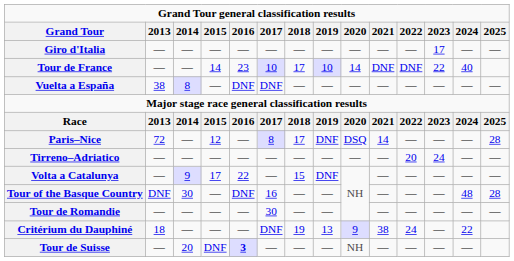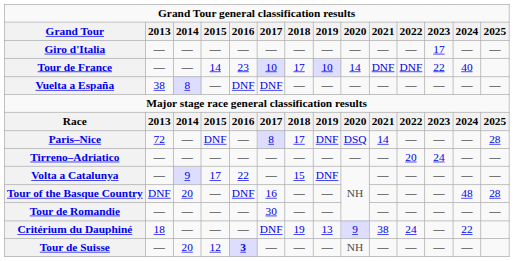 <table class="wikitable plainrowheaders">
 <tr>
 <td colspan="14" align="center"><strong>Grand Tour general classification results</strong></td>
 </tr>
 <tr>
 <th scope="col"><a href='#'>Grand Tour</a></th>
 <th scope="col">2013</th>
 <th scope="col">2014</th>
 <th scope="col">2015</th>
 <th scope="col">2016</th>
 <th scope="col">2017</th>
 <th scope="col">2018</th>
 <th scope="col">2019</th>
 <th scope="col">2020</th>
 <th scope="col">2021</th>
 <th scope="col">2022</th>
 <th scope="col">2023</th>
 <th scope="col">2024</th>
 <th scope="col">2025</th>
 </tr>
 <tr style="text-align:center;">
 <th scope="row"> <a href='#'>Giro d'Italia</a></th>
 <td>—</td>
 <td>—</td>
 <td>—</td>
 <td>—</td>
 <td>—</td>
 <td>—</td>
 <td>—</td>
 <td>—</td>
 <td>—</td>
 <td>—</td>
 <td><a href='#'>17</a></td>
 <td>—</td>
 <td>—</td>
 </tr>
 <tr style="text-align:center;">
 <th scope="row"> <a href='#'>Tour de France</a></th>
 <td>—</td>
 <td>—</td>
 <td><a href='#'>14</a></td>
 <td><a href='#'>23</a></td>
 <td style="background:#ddf;"><a href='#'>10</a></td>
 <td><a href='#'>17</a></td>
 <td style="background:#ddf;"><a href='#'>10</a></td>
 <td><a href='#'>14</a></td>
 <td><a href='#'>DNF</a></td>
 <td><a href='#'>DNF</a></td>
 <td><a href='#'>22</a></td>
 <td><a href='#'>40</a></td>
 <td></td>
 </tr>
 <tr style="text-align:center;">
 <th scope="row"> <a href='#'>Vuelta a España</a></th>
 <td><a href='#'>38</a></td>
 <td style="background:#ddf;"><a href='#'>8</a></td>
 <td>—</td>
 <td><a href='#'>DNF</a></td>
 <td><a href='#'>DNF</a></td>
 <td>—</td>
 <td>—</td>
 <td>—</td>
 <td>—</td>
 <td>—</td>
 <td>—</td>
 <td>—</td>
 <td>—</td>
 </tr>
 <tr>
 <td colspan="14" align="center"><strong>Major stage race general classification results</strong></td>
 </tr>
 <tr>
 <th scope="col">Race</th>
 <th scope="col">2013</th>
 <th scope="col">2014</th>
 <th scope="col">2015</th>
 <th scope="col">2016</th>
 <th scope="col">2017</th>
 <th scope="col">2018</th>
 <th scope="col">2019</th>
 <th scope="col">2020</th>
 <th scope="col">2021</th>
 <th scope="col">2022</th>
 <th scope="col">2023</th>
 <th scope="col">2024</th>
 <th scope="col">2025</th>
 </tr>
 <tr style="text-align:center;">
 <th scope="row"> <a href='#'>Paris–Nice</a></th>
 <td><a href='#'>72</a></td>
 <td>—</td>
-<td><a href='#'>12</a></td>
+<td><a href='#'>DNF</a></td>
 <td>—</td>
 <td style="background:#ddf;"><a href='#'>8</a></td>
 <td><a href='#'>17</a></td>
 <td><a href='#'>DNF</a></td>
 <td><a href='#'>DSQ</a></td>
 <td><a href='#'>14</a></td>
 <td>—</td>
 <td>—</td>
 <td>—</td>
 <td><a href='#'>28</a></td>
 </tr>
 <tr style="text-align:center;">
 <th scope="row"> <a href='#'>Tirreno–Adriatico</a></th>
 <td>—</td>
 <td>—</td>
 <td>—</td>
 <td>—</td>
 <td>—</td>
 <td>—</td>
 <td>—</td>
 <td>—</td>
 <td>—</td>
 <td><a href='#'>20</a></td>
 <td><a href='#'>24</a></td>
 <td>—</td>
 <td>—</td>
 </tr>
 <tr style="text-align:center;">
 <th scope="row"> <a href='#'>Volta a Catalunya</a></th>
 <td>—</td>
 <td style="background:#ddf;"><a href='#'>9</a></td>
 <td><a href='#'>17</a></td>
 <td><a href='#'>22</a></td>
 <td>—</td>
 <td><a href='#'>15</a></td>
 <td><a href='#'>DNF</a></td>
 <td style="color:#4d4d4d;" rowspan=3>NH</td>
 <td>—</td>
 <td>—</td>
 <td>—</td>
 <td>—</td>
 <td>—</td>
 </tr>
 <tr style="text-align:center;">
 <th scope="row"> <a href='#'>Tour of the Basque Country</a></th>
 <td><a href='#'>DNF</a></td>
-<td><a href='#'>30</a></td>
+<td><a href='#'>20</a></td>
 <td>—</td>
 <td><a href='#'>DNF</a></td>
 <td><a href='#'>16</a></td>
 <td>—</td>
 <td>—</td>
 <td>—</td>
 <td>—</td>
 <td>—</td>
 <td><a href='#'>48</a></td>
 <td><a href='#'>28</a></td>
 </tr>
 <tr style="text-align:center;">
 <th scope="row"> <a href='#'>Tour de Romandie</a></th>
 <td>—</td>
 <td>—</td>
 <td>—</td>
 <td>—</td>
 <td><a href='#'>30</a></td>
 <td>—</td>
 <td>—</td>
 <td>—</td>
 <td>—</td>
 <td>—</td>
 <td>—</td>
 <td>—</td>
 </tr>
 <tr style="text-align:center;">
 <th scope="row"> <a href='#'>Critérium du Dauphiné</a></th>
 <td><a href='#'>18</a></td>
 <td>—</td>
 <td>—</td>
 <td>—</td>
 <td><a href='#'>DNF</a></td>
 <td><a href='#'>19</a></td>
 <td><a href='#'>13</a></td>
 <td style="background:#ddf;"><a href='#'>9</a></td>
 <td><a href='#'>38</a></td>
 <td><a href='#'>24</a></td>
 <td>—</td>
 <td><a href='#'>22</a></td>
 <td></td>
 </tr>
 <tr style="text-align:center;">
 <th scope="row"> <a href='#'>Tour de Suisse</a></th>
 <td>—</td>
 <td><a href='#'>20</a></td>
-<td><a href='#'>DNF</a></td>
+<td><a href='#'>12</a></td>
 <td style="background:#ddf;"><a href='#'><strong>3</strong></a></td>
 <td>—</td>
 <td>—</td>
 <td>—</td>
 <td style="color:#4d4d4d;">NH</td>
 <td>—</td>
 <td>—</td>
 <td>—</td>
 <td>—</td>
 <td></td>
 </tr>
 </table>
